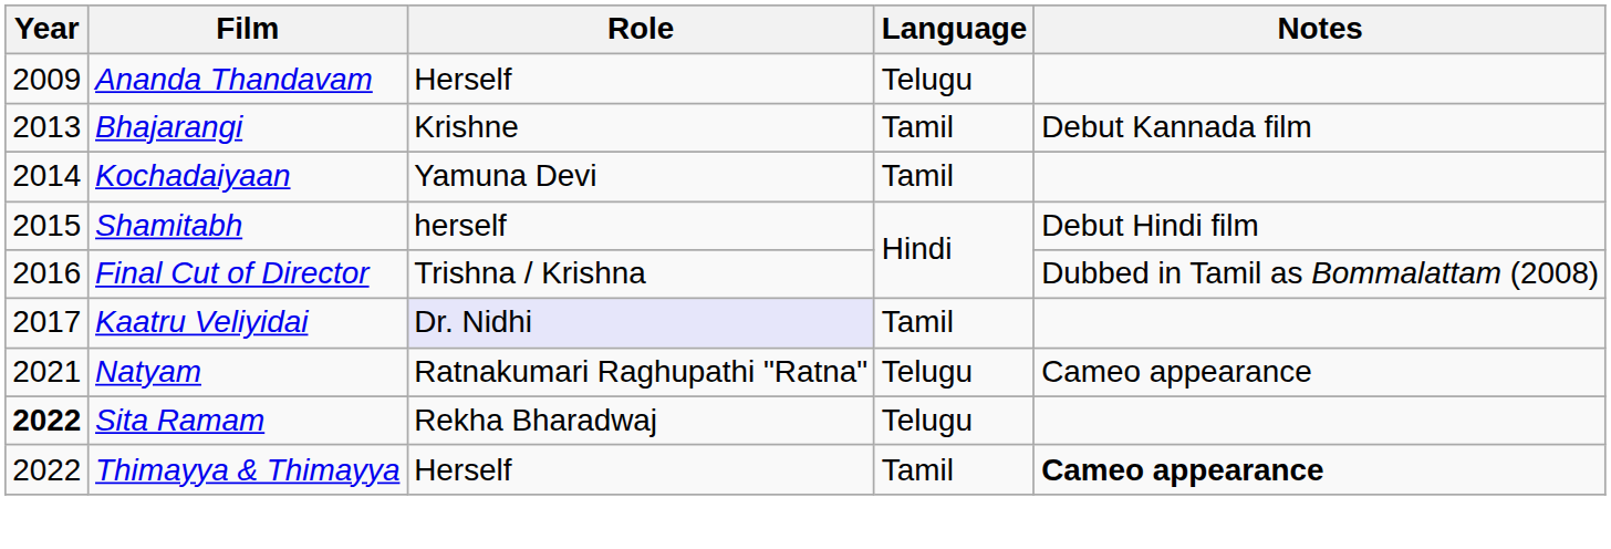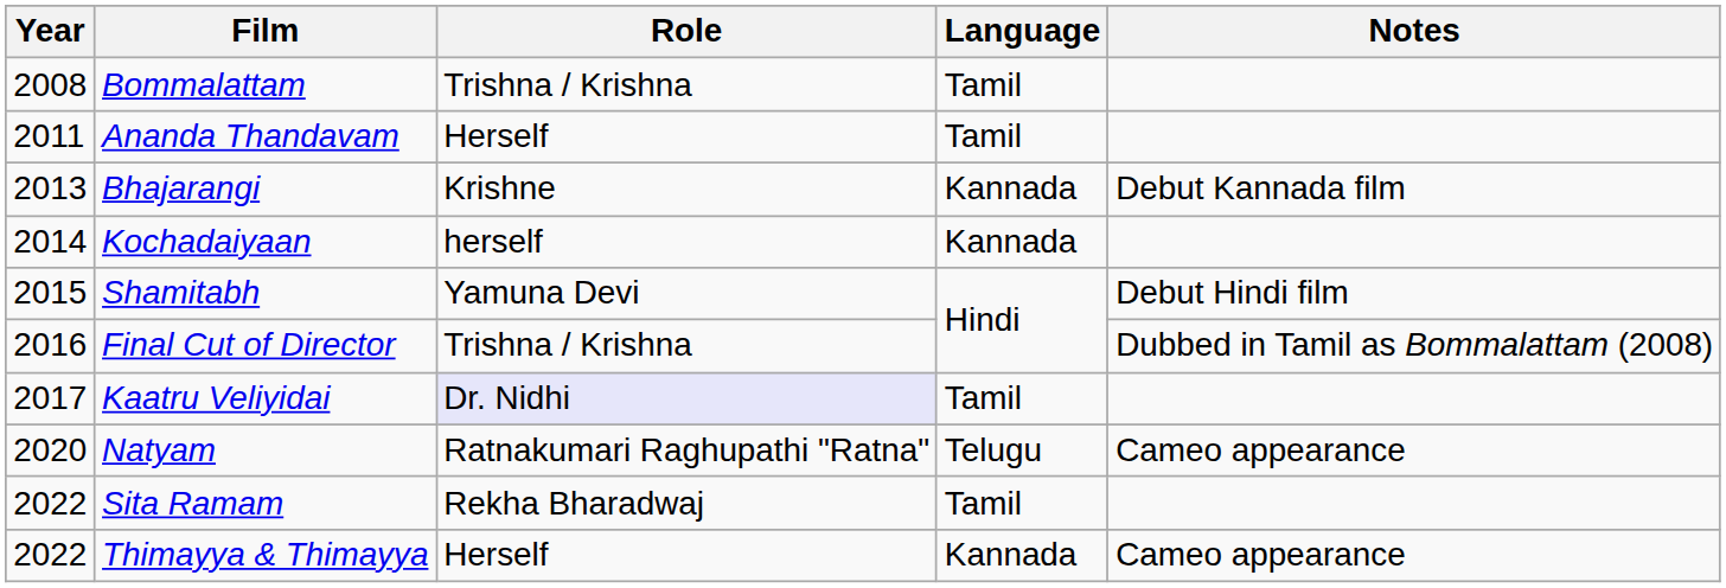 <table class="wikitable">
 <tr>
 <th>Year</th>
 <th>Film</th>
 <th>Role</th>
 <th>Language</th>
 <th>Notes</th>
 </tr>
 <tr>
-<td>2009</td>
+<td>2008</td>
+<td><em><a href='#'>Bommalattam</a> </em></td>
+<td>Trishna / Krishna</td>
+<td>Tamil</td>
+<td></td>
+</tr>
+<tr>
+<td>2011</td>
 <td><em><a href='#'>Ananda Thandavam</a></em></td>
 <td>Herself</td>
-<td>Telugu</td>
+<td>Tamil</td>
 <td></td>
 </tr>
 <tr>
 <td>2013</td>
 <td><em><a href='#'>Bhajarangi</a></em></td>
 <td>Krishne</td>
-<td>Tamil</td>
+<td>Kannada</td>
 <td>Debut Kannada film</td>
 </tr>
 <tr>
 <td>2014</td>
 <td><em><a href='#'>Kochadaiyaan</a></em></td>
-<td>Yamuna Devi</td>
-<td>Tamil</td>
+<td>herself</td>
+<td>Kannada</td>
 <td></td>
 </tr>
 <tr>
 <td>2015</td>
 <td><em><a href='#'>Shamitabh</a></em></td>
-<td>herself</td>
+<td>Yamuna Devi</td>
 <td rowspan="2">Hindi</td>
 <td>Debut Hindi film</td>
 </tr>
 <tr>
 <td>2016</td>
 <td><em><a href='#'>Final Cut of Director</a></em></td>
 <td>Trishna / Krishna</td>
 <td>Dubbed in Tamil as <em>Bommalattam</em> (2008)</td>
 </tr>
 <tr>
 <td>2017</td>
 <td><em><a href='#'>Kaatru Veliyidai</a></em></td>
 <td style="background: lavender;">Dr. Nidhi</td>
 <td>Tamil</td>
 <td></td>
 </tr>
 <tr>
-<td>2021</td>
+<td>2020</td>
 <td><em><a href='#'>Natyam</a></em></td>
 <td>Ratnakumari Raghupathi "Ratna"</td>
 <td>Telugu</td>
 <td>Cameo appearance</td>
 </tr>
 <tr>
-<td><strong>2022</strong></td>
+<td>2022</td>
 <td><em><a href='#'>Sita Ramam</a></em></td>
 <td>Rekha Bharadwaj</td>
-<td>Telugu</td>
+<td>Tamil</td>
 <td></td>
 </tr>
 <tr>
 <td>2022</td>
 <td><em><a href='#'>Thimayya & Thimayya</a></em></td>
 <td>Herself</td>
-<td>Tamil</td>
-<td><strong>Cameo appearance</strong></td>
+<td>Kannada</td>
+<td>Cameo appearance</td>
 </tr>
 </table>
